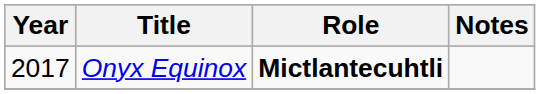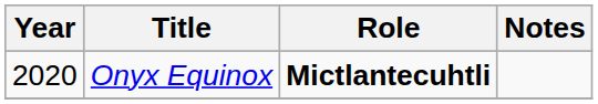 <table class="wikitable sortable">
 <tr>
 <th>Year</th>
 <th>Title</th>
 <th>Role</th>
 <th class="unsortable">Notes</th>
 </tr>
 <tr>
-<td>2017</td>
+<td>2020</td>
 <td><em><a href='#'>Onyx Equinox</a></em></td>
 <td><strong>Mictlantecuhtli</strong></td>
 <td></td>
 </tr>
 <tr>
 </tr>
 </table>
